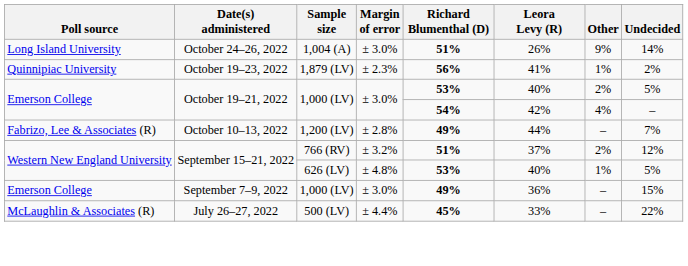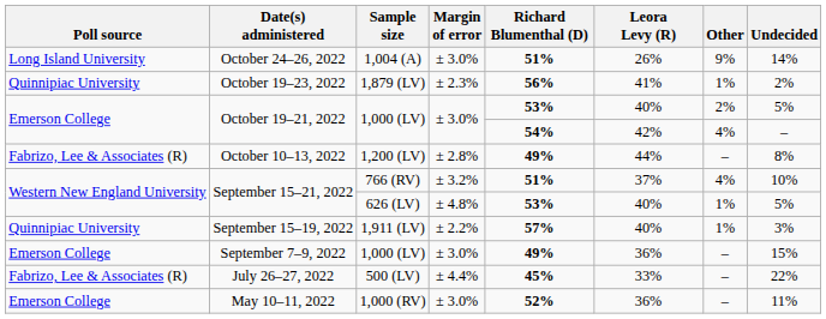 <table class="wikitable" style="font-size:90%;text-align:center;">
 <tr valign=bottom>
 <th>Poll source</th>
 <th>Date(s)<br>administered</th>
 <th>Sample<br>size</th>
 <th>Margin<br>of error</th>
 <th style="width:100px;">Richard<br>Blumenthal (D)</th>
 <th style="width:100px;">Leora<br>Levy (R)</th>
 <th>Other</th>
 <th>Undecided</th>
 </tr>
 <tr>
 <td style="text-align:left;"><a href='#'>Long Island University</a></td>
 <td>October 24–26, 2022</td>
 <td>1,004 (A)</td>
 <td>± 3.0%</td>
 <td><strong>51%</strong></td>
 <td>26%</td>
 <td>9%</td>
 <td>14%</td>
 </tr>
 <tr>
 <td style="text-align:left;"><a href='#'>Quinnipiac University</a></td>
 <td>October 19–23, 2022</td>
 <td>1,879 (LV)</td>
 <td>± 2.3%</td>
 <td><strong>56%</strong></td>
 <td>41%</td>
 <td>1%</td>
 <td>2%</td>
 </tr>
 <tr>
 <td style="text-align:left;" rowspan="2"><a href='#'>Emerson College</a></td>
 <td rowspan="2">October 19–21, 2022</td>
 <td rowspan="2">1,000 (LV)</td>
 <td rowspan="2">± 3.0%</td>
 <td><strong>53%</strong></td>
 <td>40%</td>
 <td>2%</td>
 <td>5%</td>
 </tr>
 <tr>
 <td><strong>54%</strong></td>
 <td>42%</td>
 <td>4%</td>
 <td>–</td>
 </tr>
 <tr>
 <td style="text-align:left;"><a href='#'>Fabrizo, Lee & Associates</a> (R)</td>
 <td>October 10–13, 2022</td>
 <td>1,200 (LV)</td>
 <td>± 2.8%</td>
 <td><strong>49%</strong></td>
 <td>44%</td>
 <td>–</td>
-<td>7%</td>
+<td>8%</td>
 </tr>
 <tr>
 <td style="text-align:left;" rowspan="2"><a href='#'>Western New England University</a></td>
 <td rowspan="2">September 15–21, 2022</td>
 <td>766 (RV)</td>
 <td>± 3.2%</td>
 <td><strong>51%</strong></td>
 <td>37%</td>
-<td>2%</td>
-<td>12%</td>
+<td>4%</td>
+<td>10%</td>
 </tr>
 <tr>
 <td>626 (LV)</td>
 <td>± 4.8%</td>
 <td><strong>53%</strong></td>
 <td>40%</td>
 <td>1%</td>
 <td>5%</td>
+</tr>
+<tr>
+<td style="text-align:left;"><a href='#'>Quinnipiac University</a></td>
+<td>September 15–19, 2022</td>
+<td>1,911 (LV)</td>
+<td>± 2.2%</td>
+<td><strong>57%</strong></td>
+<td>40%</td>
+<td>1%</td>
+<td>3%</td>
 </tr>
 <tr>
 <td style="text-align:left;"><a href='#'>Emerson College</a></td>
 <td>September 7–9, 2022</td>
 <td>1,000 (LV)</td>
 <td>± 3.0%</td>
 <td><strong>49%</strong></td>
 <td>36%</td>
 <td>–</td>
 <td>15%</td>
 </tr>
 <tr>
-<td style="text-align:left;"><a href='#'>McLaughlin & Associates</a> (R)</td>
+<td style="text-align:left;"><a href='#'>Fabrizo, Lee & Associates</a> (R)</td>
 <td>July 26–27, 2022</td>
 <td>500 (LV)</td>
 <td>± 4.4%</td>
 <td><strong>45%</strong></td>
 <td>33%</td>
 <td>–</td>
 <td>22%</td>
 </tr>
+<tr>
+<td style="text-align:left;"><a href='#'>Emerson College</a></td>
+<td>May 10–11, 2022</td>
+<td>1,000 (RV)</td>
+<td>± 3.0%</td>
+<td><strong>52%</strong></td>
+<td>36%</td>
+<td>–</td>
+<td>11%</td>
+</tr>
 </table>
